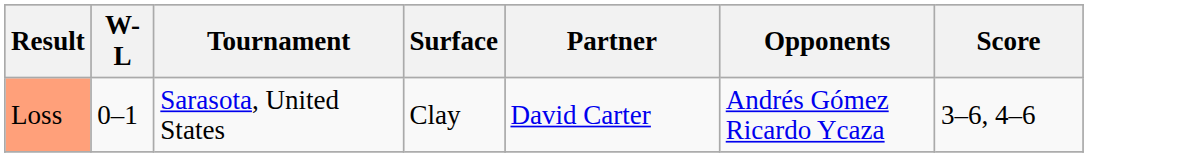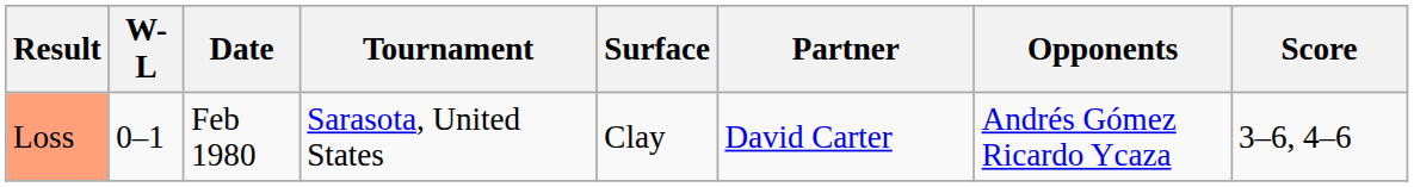 <table class="sortable wikitable">
 <tr>
 <th style="width:40px">Result</th>
 <th style="width:30px" class="unsortable">W-L</th>
+<th style="width:50px">Date</th>
 <th style="width:140px">Tournament</th>
 <th style="width:50px">Surface</th>
 <th style="width:120px">Partner</th>
 <th style="width:120px">Opponents</th>
 <th style="width:80px" class="unsortable">Score</th>
 </tr>
 <tr>
 <td style="background:#ffa07a;">Loss</td>
 <td>0–1</td>
+<td>Feb 1980</td>
 <td><a href='#'>Sarasota</a>, United States</td>
 <td>Clay</td>
 <td> <a href='#'>David Carter</a></td>
 <td> <a href='#'>Andrés Gómez</a><br> <a href='#'>Ricardo Ycaza</a></td>
 <td>3–6, 4–6</td>
 </tr>
 </table>
